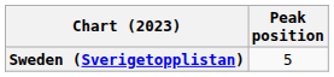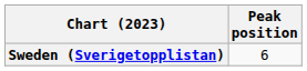 <table class="wikitable plainrowheaders" style="text-align:center">
 <tr>
 <th scope="col">Chart (2023)</th>
 <th scope="col">Peak<br>position</th>
 </tr>
 <tr>
 <th scope="row">Sweden (<a href='#'>Sverigetopplistan</a>)</th>
-<td>5</td>
+<td>6</td>
 </tr>
 </table>
